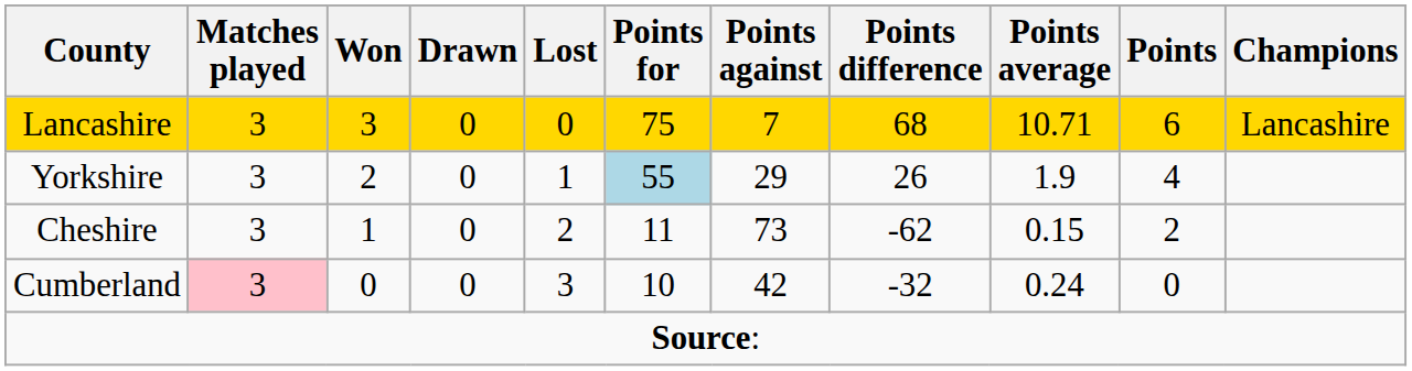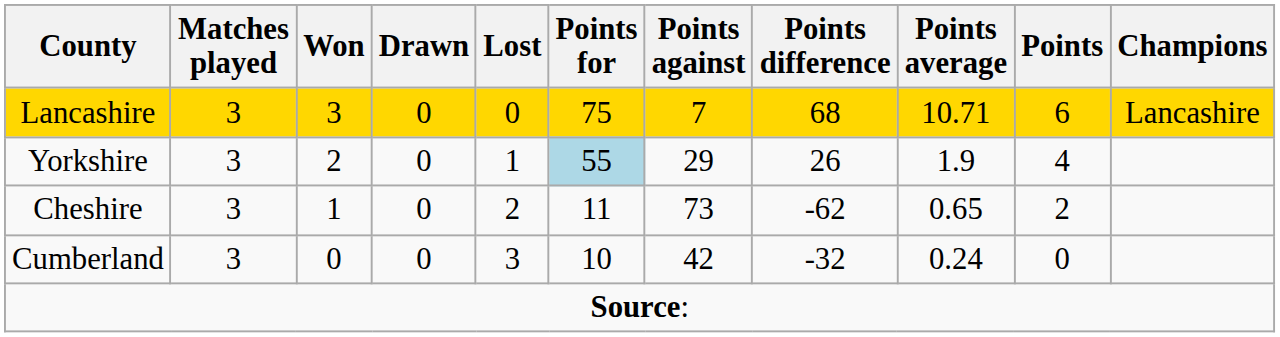 <table class="wikitable plainrowheaders" style="text-align: center; width: 60%">
 <tr>
 <th scope="col" style="width: 5%;">County</th>
 <th scope="col" style="width: 5%;">Matches played</th>
 <th scope="col" style="width: 5%;">Won</th>
 <th scope="col" style="width: 5%;">Drawn</th>
 <th scope="col" style="width: 5%;">Lost</th>
 <th scope="col" style="width: 5%;">Points for</th>
 <th scope="col" style="width: 5%;">Points against</th>
 <th scope="col" style="width: 5%;">Points difference</th>
 <th scope="col" style="width: 5%;">Points average</th>
 <th scope="col" style="width: 5%;">Points</th>
 <th scope="col" style="width: 15%;">Champions</th>
 </tr>
 <tr style="background: gold;">
 <td>Lancashire</td>
 <td>3</td>
 <td>3</td>
 <td>0</td>
 <td>0</td>
 <td>75</td>
 <td>7</td>
 <td>68</td>
 <td>10.71</td>
 <td>6</td>
 <td>Lancashire</td>
 </tr>
 <tr>
 <td>Yorkshire</td>
 <td>3</td>
 <td>2</td>
 <td>0</td>
 <td>1</td>
 <td style="background: lightblue;">55</td>
 <td>29</td>
 <td>26</td>
 <td>1.9</td>
 <td>4</td>
 <td></td>
 </tr>
 <tr>
 <td>Cheshire</td>
 <td>3</td>
 <td>1</td>
 <td>0</td>
 <td>2</td>
 <td>11</td>
 <td>73</td>
 <td>-62</td>
-<td>0.15</td>
+<td>0.65</td>
 <td>2</td>
 <td></td>
 </tr>
 <tr>
 <td>Cumberland</td>
-<td style="background: pink;">3</td>
+<td>3</td>
 <td>0</td>
 <td>0</td>
 <td>3</td>
 <td>10</td>
 <td>42</td>
 <td>-32</td>
 <td>0.24</td>
 <td>0</td>
 <td></td>
 </tr>
 <tr>
 <td colspan="11"><strong>Source</strong>:</td>
 </tr>
 </table>
